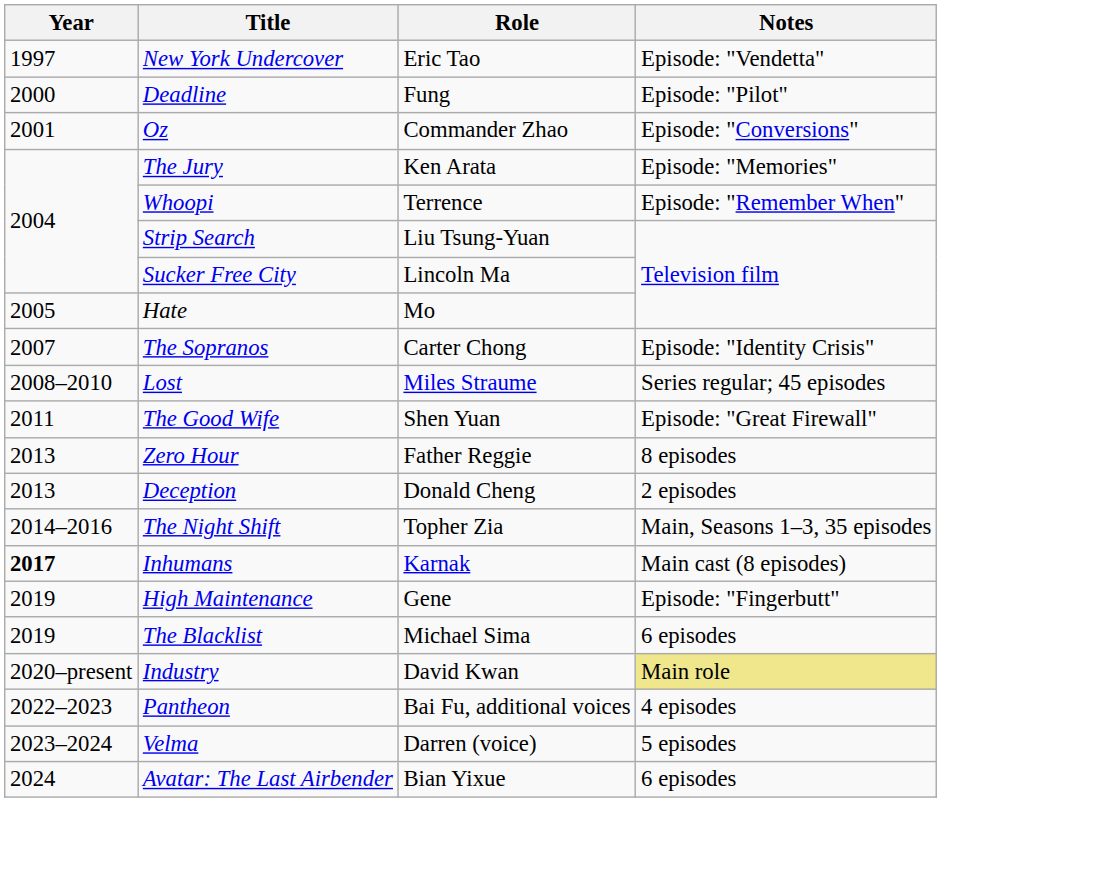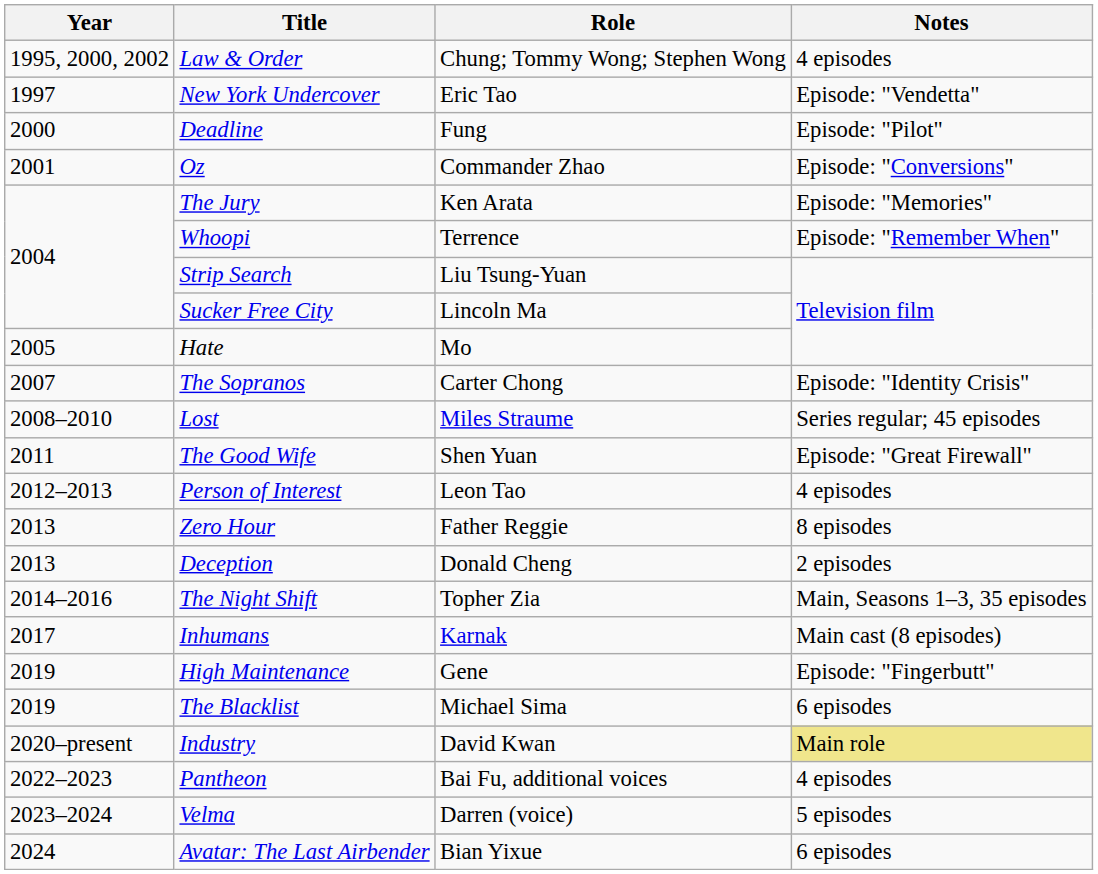 <table class="wikitable">
 <tr>
 <th>Year</th>
 <th>Title</th>
 <th>Role</th>
 <th>Notes</th>
+</tr>
+<tr>
+<td>1995, 2000, 2002</td>
+<td><em><a href='#'>Law & Order</a></em></td>
+<td>Chung; Tommy Wong; Stephen Wong</td>
+<td>4 episodes</td>
 </tr>
 <tr>
 <td>1997</td>
 <td><em><a href='#'>New York Undercover</a></em></td>
 <td>Eric Tao</td>
 <td>Episode: "Vendetta"</td>
 </tr>
 <tr>
 <td>2000</td>
 <td><em><a href='#'>Deadline</a></em></td>
 <td>Fung</td>
 <td>Episode: "Pilot"</td>
 </tr>
 <tr>
 <td>2001</td>
 <td><em><a href='#'>Oz</a></em></td>
 <td>Commander Zhao</td>
 <td>Episode: "<a href='#'>Conversions</a>"</td>
 </tr>
 <tr>
 <td rowspan="4">2004</td>
 <td><em><a href='#'>The Jury</a></em></td>
 <td>Ken Arata</td>
 <td>Episode: "Memories"</td>
 </tr>
 <tr>
 <td><em><a href='#'>Whoopi</a></em></td>
 <td>Terrence</td>
 <td>Episode: "<a href='#'>Remember When</a>"</td>
 </tr>
 <tr>
 <td><em><a href='#'>Strip Search</a></em></td>
 <td>Liu Tsung-Yuan</td>
 <td rowspan=3><a href='#'>Television film</a></td>
 </tr>
 <tr>
 <td><em><a href='#'>Sucker Free City</a></em></td>
 <td>Lincoln Ma</td>
 </tr>
 <tr>
 <td>2005</td>
 <td><em>Hate</em></td>
 <td>Mo</td>
 </tr>
 <tr>
 <td>2007</td>
 <td><em><a href='#'>The Sopranos</a></em></td>
 <td>Carter Chong</td>
 <td>Episode: "Identity Crisis"</td>
 </tr>
 <tr>
 <td>2008–2010</td>
 <td><em><a href='#'>Lost</a></em></td>
 <td><a href='#'>Miles Straume</a></td>
 <td>Series regular; 45 episodes</td>
 </tr>
 <tr>
 <td>2011</td>
 <td><em><a href='#'>The Good Wife</a></em></td>
 <td>Shen Yuan</td>
 <td>Episode: "Great Firewall"</td>
 </tr>
 <tr>
+<td>2012–2013</td>
+<td><em><a href='#'>Person of Interest</a></em></td>
+<td>Leon Tao</td>
+<td>4 episodes</td>
+</tr>
+<tr>
 <td>2013</td>
 <td><em><a href='#'>Zero Hour</a></em></td>
 <td>Father Reggie</td>
 <td>8 episodes</td>
 </tr>
 <tr>
 <td>2013</td>
 <td><em><a href='#'>Deception</a></em></td>
 <td>Donald Cheng</td>
 <td>2 episodes</td>
 </tr>
 <tr>
 <td>2014–2016</td>
 <td><em><a href='#'>The Night Shift</a></em></td>
 <td>Topher Zia</td>
 <td>Main, Seasons 1–3, 35 episodes</td>
 </tr>
 <tr>
-<td><strong>2017</strong></td>
+<td>2017</td>
 <td><em><a href='#'>Inhumans</a></em></td>
 <td><a href='#'>Karnak</a></td>
 <td>Main cast (8 episodes)</td>
 </tr>
 <tr>
 <td>2019</td>
 <td><em><a href='#'>High Maintenance</a></em></td>
 <td>Gene</td>
 <td>Episode: "Fingerbutt"</td>
 </tr>
 <tr>
 <td>2019</td>
 <td><em><a href='#'>The Blacklist</a></em></td>
 <td>Michael Sima</td>
 <td>6 episodes</td>
 </tr>
 <tr>
 <td>2020–present</td>
 <td><em><a href='#'>Industry</a></em></td>
 <td>David Kwan</td>
 <td style="background: khaki;">Main role</td>
 </tr>
 <tr>
 <td>2022–2023</td>
 <td><a href='#'><em>Pantheon</em></a></td>
 <td>Bai Fu, additional voices</td>
 <td>4 episodes</td>
 </tr>
 <tr>
 <td>2023–2024</td>
 <td><a href='#'><em>Velma</em></a></td>
 <td>Darren (voice)</td>
 <td>5 episodes</td>
 </tr>
 <tr>
 <td>2024</td>
 <td><em><a href='#'>Avatar: The Last Airbender</a></em></td>
 <td>Bian Yixue</td>
 <td>6 episodes</td>
 </tr>
 </table>
